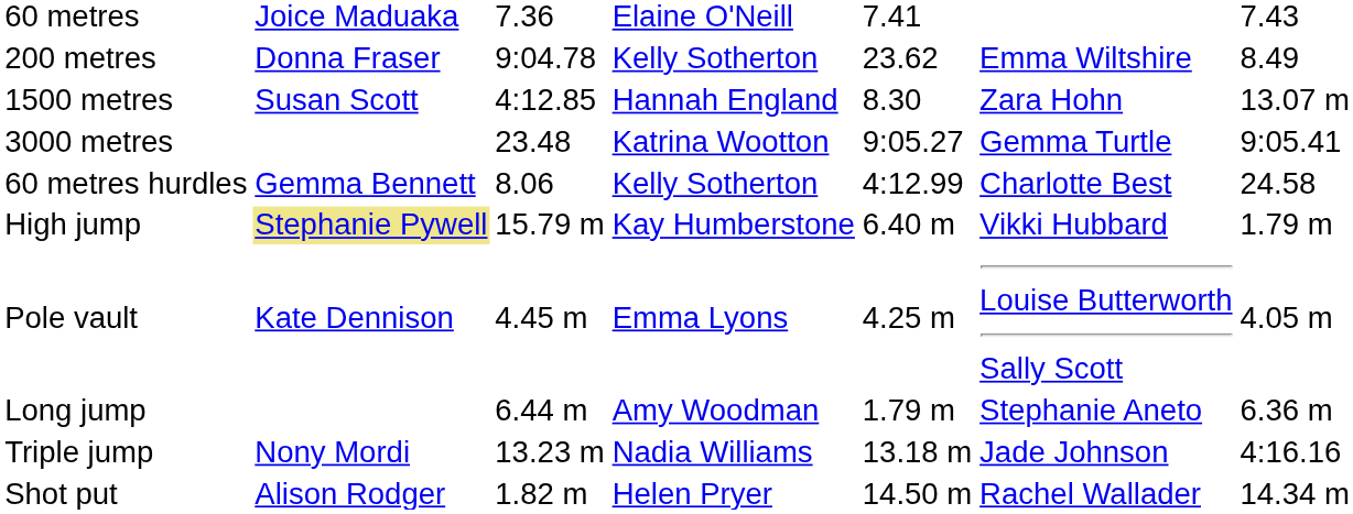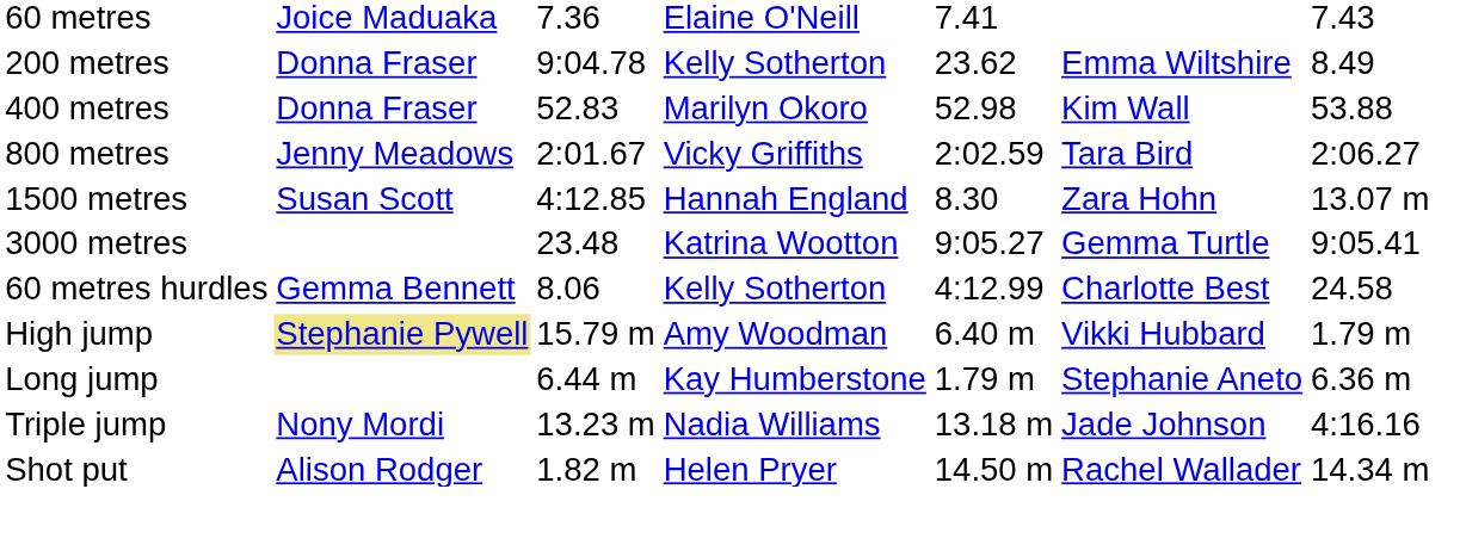 <table>
 <tr>
 <td>60 metres</td>
 <td><a href='#'>Joice Maduaka</a></td>
 <td>7.36</td>
 <td><a href='#'>Elaine O'Neill</a></td>
 <td>7.41</td>
 <td></td>
 <td>7.43</td>
 </tr>
 <tr>
 <td>200 metres</td>
 <td><a href='#'>Donna Fraser</a></td>
 <td>9:04.78</td>
 <td><a href='#'>Kelly Sotherton</a></td>
 <td>23.62</td>
 <td><a href='#'>Emma Wiltshire</a></td>
 <td>8.49</td>
+</tr>
+<tr>
+<td>400 metres</td>
+<td><a href='#'>Donna Fraser</a></td>
+<td>52.83</td>
+<td><a href='#'>Marilyn Okoro</a></td>
+<td>52.98</td>
+<td><a href='#'>Kim Wall</a></td>
+<td>53.88</td>
+</tr>
+<tr>
+<td>800 metres</td>
+<td><a href='#'>Jenny Meadows</a></td>
+<td>2:01.67</td>
+<td><a href='#'>Vicky Griffiths</a></td>
+<td>2:02.59</td>
+<td><a href='#'>Tara Bird</a></td>
+<td>2:06.27</td>
 </tr>
 <tr>
 <td>1500 metres</td>
 <td><a href='#'>Susan Scott</a></td>
 <td>4:12.85</td>
 <td><a href='#'>Hannah England</a></td>
 <td>8.30</td>
 <td><a href='#'>Zara Hohn</a></td>
 <td>13.07 m</td>
 </tr>
 <tr>
 <td>3000 metres</td>
 <td></td>
 <td>23.48</td>
 <td><a href='#'>Katrina Wootton</a></td>
 <td>9:05.27</td>
 <td><a href='#'>Gemma Turtle</a></td>
 <td>9:05.41</td>
 </tr>
 <tr>
 <td>60 metres hurdles</td>
 <td><a href='#'>Gemma Bennett</a></td>
 <td>8.06</td>
 <td><a href='#'>Kelly Sotherton</a></td>
 <td>4:12.99</td>
 <td><a href='#'>Charlotte Best</a></td>
 <td>24.58</td>
 </tr>
 <tr>
 <td>High jump</td>
 <td style="background: khaki;"><a href='#'>Stephanie Pywell</a></td>
 <td>15.79 m</td>
-<td><a href='#'>Kay Humberstone</a></td>
+<td><a href='#'>Amy Woodman</a></td>
 <td>6.40 m</td>
 <td><a href='#'>Vikki Hubbard</a></td>
 <td>1.79 m</td>
 </tr>
 <tr>
-<td>Pole vault</td>
-<td><a href='#'>Kate Dennison</a></td>
-<td>4.45 m</td>
-<td><a href='#'>Emma Lyons</a></td>
-<td>4.25 m</td>
-<td><hr><a href='#'>Louise Butterworth</a><hr><a href='#'>Sally Scott</a></td>
-<td>4.05 m</td>
-</tr>
-<tr>
 <td>Long jump</td>
 <td></td>
 <td>6.44 m</td>
-<td><a href='#'>Amy Woodman</a></td>
+<td><a href='#'>Kay Humberstone</a></td>
 <td>1.79 m</td>
 <td><a href='#'>Stephanie Aneto</a></td>
 <td>6.36 m</td>
 </tr>
 <tr>
 <td>Triple jump</td>
 <td><a href='#'>Nony Mordi</a></td>
 <td>13.23 m</td>
 <td><a href='#'>Nadia Williams</a></td>
 <td>13.18 m</td>
 <td><a href='#'>Jade Johnson</a></td>
 <td>4:16.16</td>
 </tr>
 <tr>
 <td>Shot put</td>
 <td><a href='#'>Alison Rodger</a></td>
 <td>1.82 m</td>
 <td><a href='#'>Helen Pryer</a></td>
 <td>14.50 m</td>
 <td><a href='#'>Rachel Wallader</a></td>
 <td>14.34 m</td>
 </tr>
 </table>
